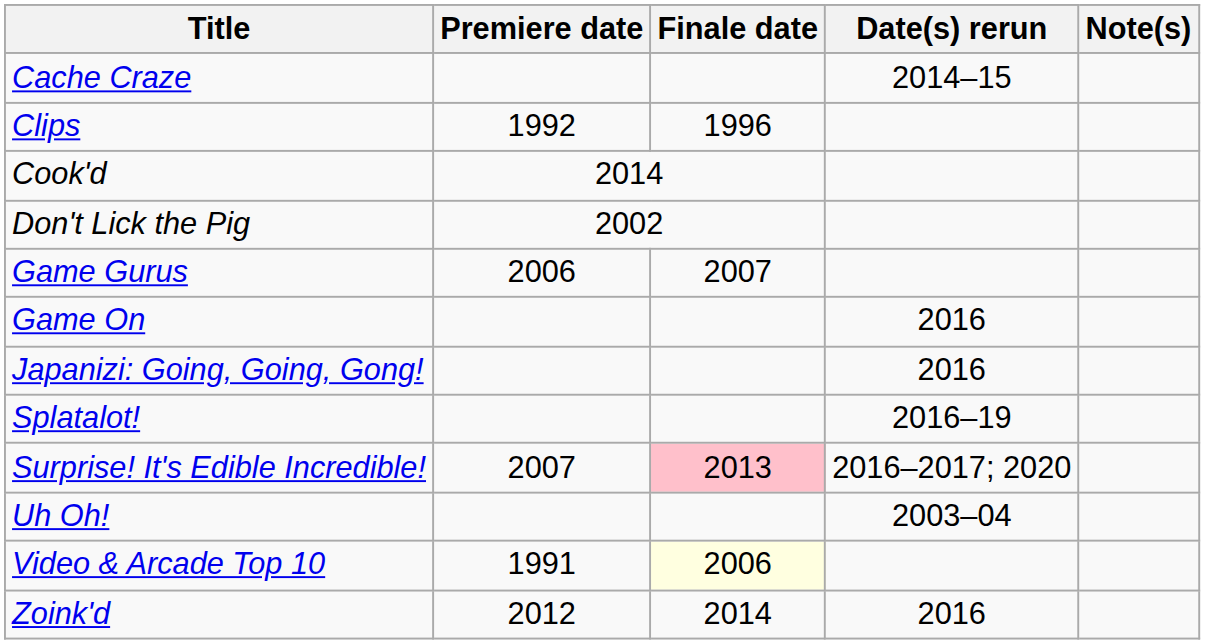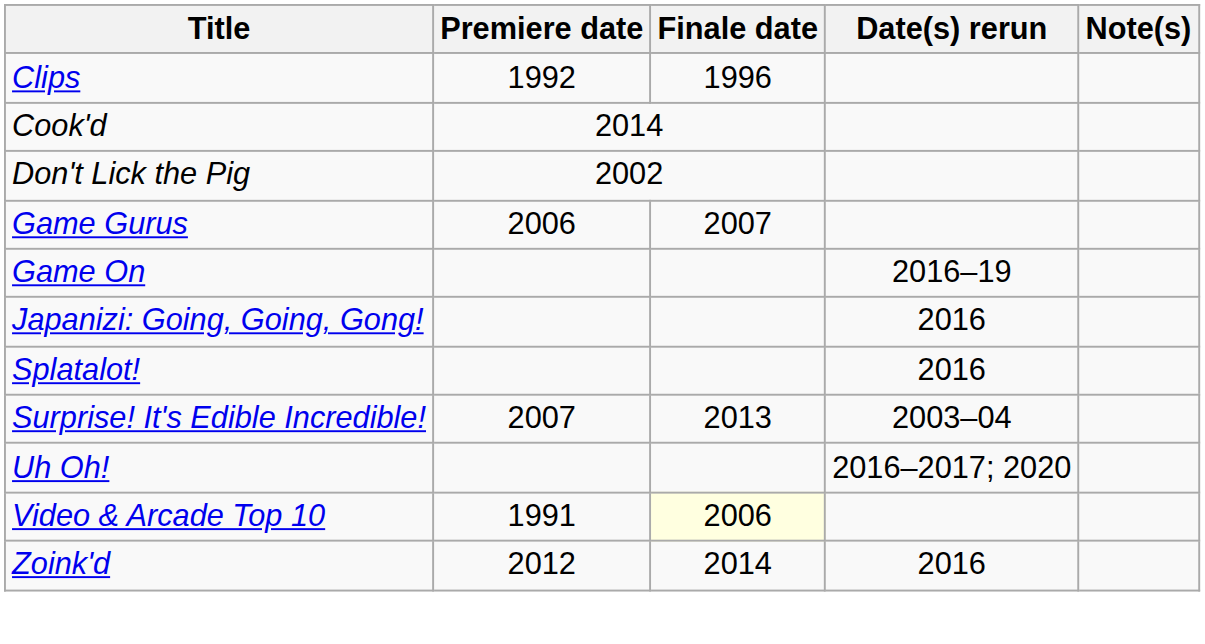 <table class="wikitable plainrowheaders sortable" style="text-align:center;">
 <tr>
 <th scope="col">Title</th>
 <th scope="col">Premiere date</th>
 <th scope="col">Finale date</th>
 <th scope="col">Date(s) rerun</th>
 <th class="unsortable">Note(s)</th>
-</tr>
-<tr>
-<td scope="row" style="text-align:left;"><em><a href='#'>Cache Craze</a></em></td>
-<td></td>
-<td></td>
-<td>2014–15</td>
-<td></td>
 </tr>
 <tr>
 <td scope="row" style="text-align:left;"><em><a href='#'>Clips</a></em></td>
 <td>1992</td>
 <td>1996</td>
 <td></td>
 <td></td>
 </tr>
 <tr>
 <td scope="row" style="text-align:left;"><em>Cook'd</em></td>
 <td colspan=2>2014</td>
 <td></td>
 <td></td>
 </tr>
 <tr>
 <td scope="row" style="text-align:left;"><em>Don't Lick the Pig</em></td>
 <td colspan=2>2002</td>
 <td></td>
 <td></td>
 </tr>
 <tr>
 <td scope="row" style="text-align:left;"><em><a href='#'>Game Gurus</a></em></td>
 <td>2006</td>
 <td>2007</td>
 <td></td>
 <td></td>
 </tr>
 <tr>
 <td scope="row" style="text-align:left;"><em><a href='#'>Game On</a></em></td>
 <td></td>
 <td></td>
-<td>2016</td>
+<td>2016–19</td>
 <td></td>
 </tr>
 <tr>
 <td scope="row" style="text-align:left;"><em><a href='#'>Japanizi: Going, Going, Gong!</a></em></td>
 <td></td>
 <td></td>
 <td>2016</td>
 <td></td>
 </tr>
 <tr>
 <td scope="row" style="text-align:left;"><em><a href='#'>Splatalot!</a></em></td>
 <td></td>
 <td></td>
-<td>2016–19</td>
+<td>2016</td>
 </tr>
 <tr>
 <td scope="row" style="text-align:left;"><em><a href='#'>Surprise! It's Edible Incredible!</a></em></td>
 <td>2007</td>
-<td style="background: pink;">2013</td>
-<td>2016–2017; 2020</td>
+<td>2013</td>
+<td>2003–04</td>
 <td></td>
 </tr>
 <tr>
 <td scope="row" style="text-align:left;"><em><a href='#'>Uh Oh!</a></em></td>
 <td></td>
 <td></td>
-<td>2003–04</td>
+<td>2016–2017; 2020</td>
 <td></td>
 </tr>
 <tr>
 <td scope="row" style="text-align:left;"><em><a href='#'>Video & Arcade Top 10</a></em></td>
 <td>1991</td>
 <td style="background: lightyellow;">2006</td>
 <td></td>
 <td></td>
 </tr>
 <tr>
 <td scope="row" style="text-align:left;"><em><a href='#'>Zoink'd</a></em></td>
 <td>2012</td>
 <td>2014</td>
 <td>2016</td>
 <td></td>
 </tr>
 </table>
